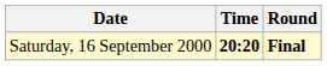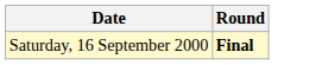 <table class="wikitable">
 <tr>
 <th>Date</th>
-<th>Time</th>
 <th>Round</th>
 </tr>
 <tr style=background:lemonchiffon>
 <td>Saturday, 16 September 2000</td>
-<td><strong>20:20</strong></td>
 <td><strong>Final</strong></td>
 </tr>
 </table>
